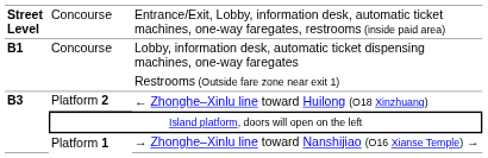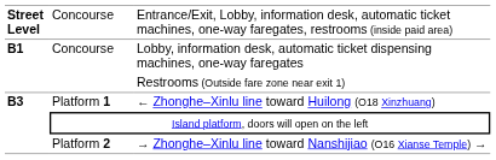 <table border=0 cellspacing=0 cellpadding=3>
 <tr>
 <td style="border-bottom:solid 1px gray;border-top:solid 1px gray;" width=50 valign=top><strong>Street Level</strong></td>
 <td style="border-top:solid 1px gray;border-bottom:solid 1px gray;" width=100 valign=top>Concourse</td>
 <td style="border-top:solid 1px gray;border-bottom:solid 1px gray;" width=440 valign=top>Entrance/Exit, Lobby, information desk, automatic ticket machines, one-way faregates, restrooms<small> (inside paid area)</small></td>
 </tr>
 <tr>
 <td style="border-bottom:solid 1px gray;" rowspan=2 valign=top><strong>B1</strong></td>
 <td style="border-bottom:solid 1px gray;" rowspan=2 valign=top>Concourse</td>
 <td width=390>Lobby, information desk, automatic ticket dispensing machines, one-way faregates</td>
 </tr>
 <tr>
 <td style="border-bottom:solid 1px gray;">Restrooms<small> (Outside fare zone near exit 1)</small></td>
 </tr>
 <tr>
 <td style="border-bottom:solid 1px gray;" rowspan=3 valign=top><strong>B3</strong></td>
-<td style="border-bottom:solid 1px gray;">Platform <span><strong>2</strong></span></td>
+<td>Platform <span><strong>1</strong></span></td>
 <td>←  <a href='#'>Zhonghe–Xinlu line</a> toward <a href='#'>Huilong</a> <small>(O18 <a href='#'>Xinzhuang</a>)</small></td>
 </tr>
 <tr>
 <td style="border-top:solid 2px black;border-right:solid 2px black;border-left:solid 2px black;border-bottom:solid 2px black;text-align:center;" colspan=2><small><a href='#'>Island platform</a>, doors will open on the left</small></td>
 </tr>
 <tr>
-<td>Platform <span><strong>1</strong></span></td>
+<td style="border-bottom:solid 1px gray;">Platform <span><strong>2</strong></span></td>
 <td style="border-bottom:solid 1px gray;"><span>→</span>  <a href='#'>Zhonghe–Xinlu line</a> toward <a href='#'>Nanshijiao</a> <small>(O16 <a href='#'>Xianse Temple</a>)</small> →</td>
 </tr>
 </table>
